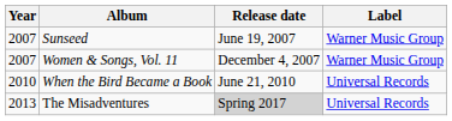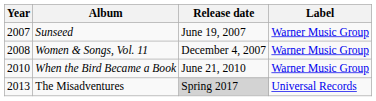 <table class="wikitable">
 <tr>
 <th>Year</th>
 <th>Album</th>
 <th>Release date</th>
 <th>Label</th>
 </tr>
 <tr>
 <td>2007</td>
 <td><em>Sunseed</em></td>
 <td>June 19, 2007</td>
 <td><a href='#'>Warner Music Group</a></td>
 </tr>
 <tr>
-<td>2007</td>
+<td>2008</td>
 <td><em>Women & Songs, Vol. 11</em></td>
 <td>December 4, 2007</td>
 <td><a href='#'>Warner Music Group</a></td>
 </tr>
 <tr>
 <td>2010</td>
 <td><em>When the Bird Became a Book</em></td>
 <td>June 21, 2010</td>
-<td><a href='#'>Universal Records</a></td>
+<td><a href='#'>Warner Music Group</a></td>
 </tr>
 <tr>
 <td>2013</td>
 <td>The Misadventures</td>
 <td style="background: lightgrey;">Spring 2017</td>
 <td><a href='#'>Universal Records</a></td>
 </tr>
 </table>
